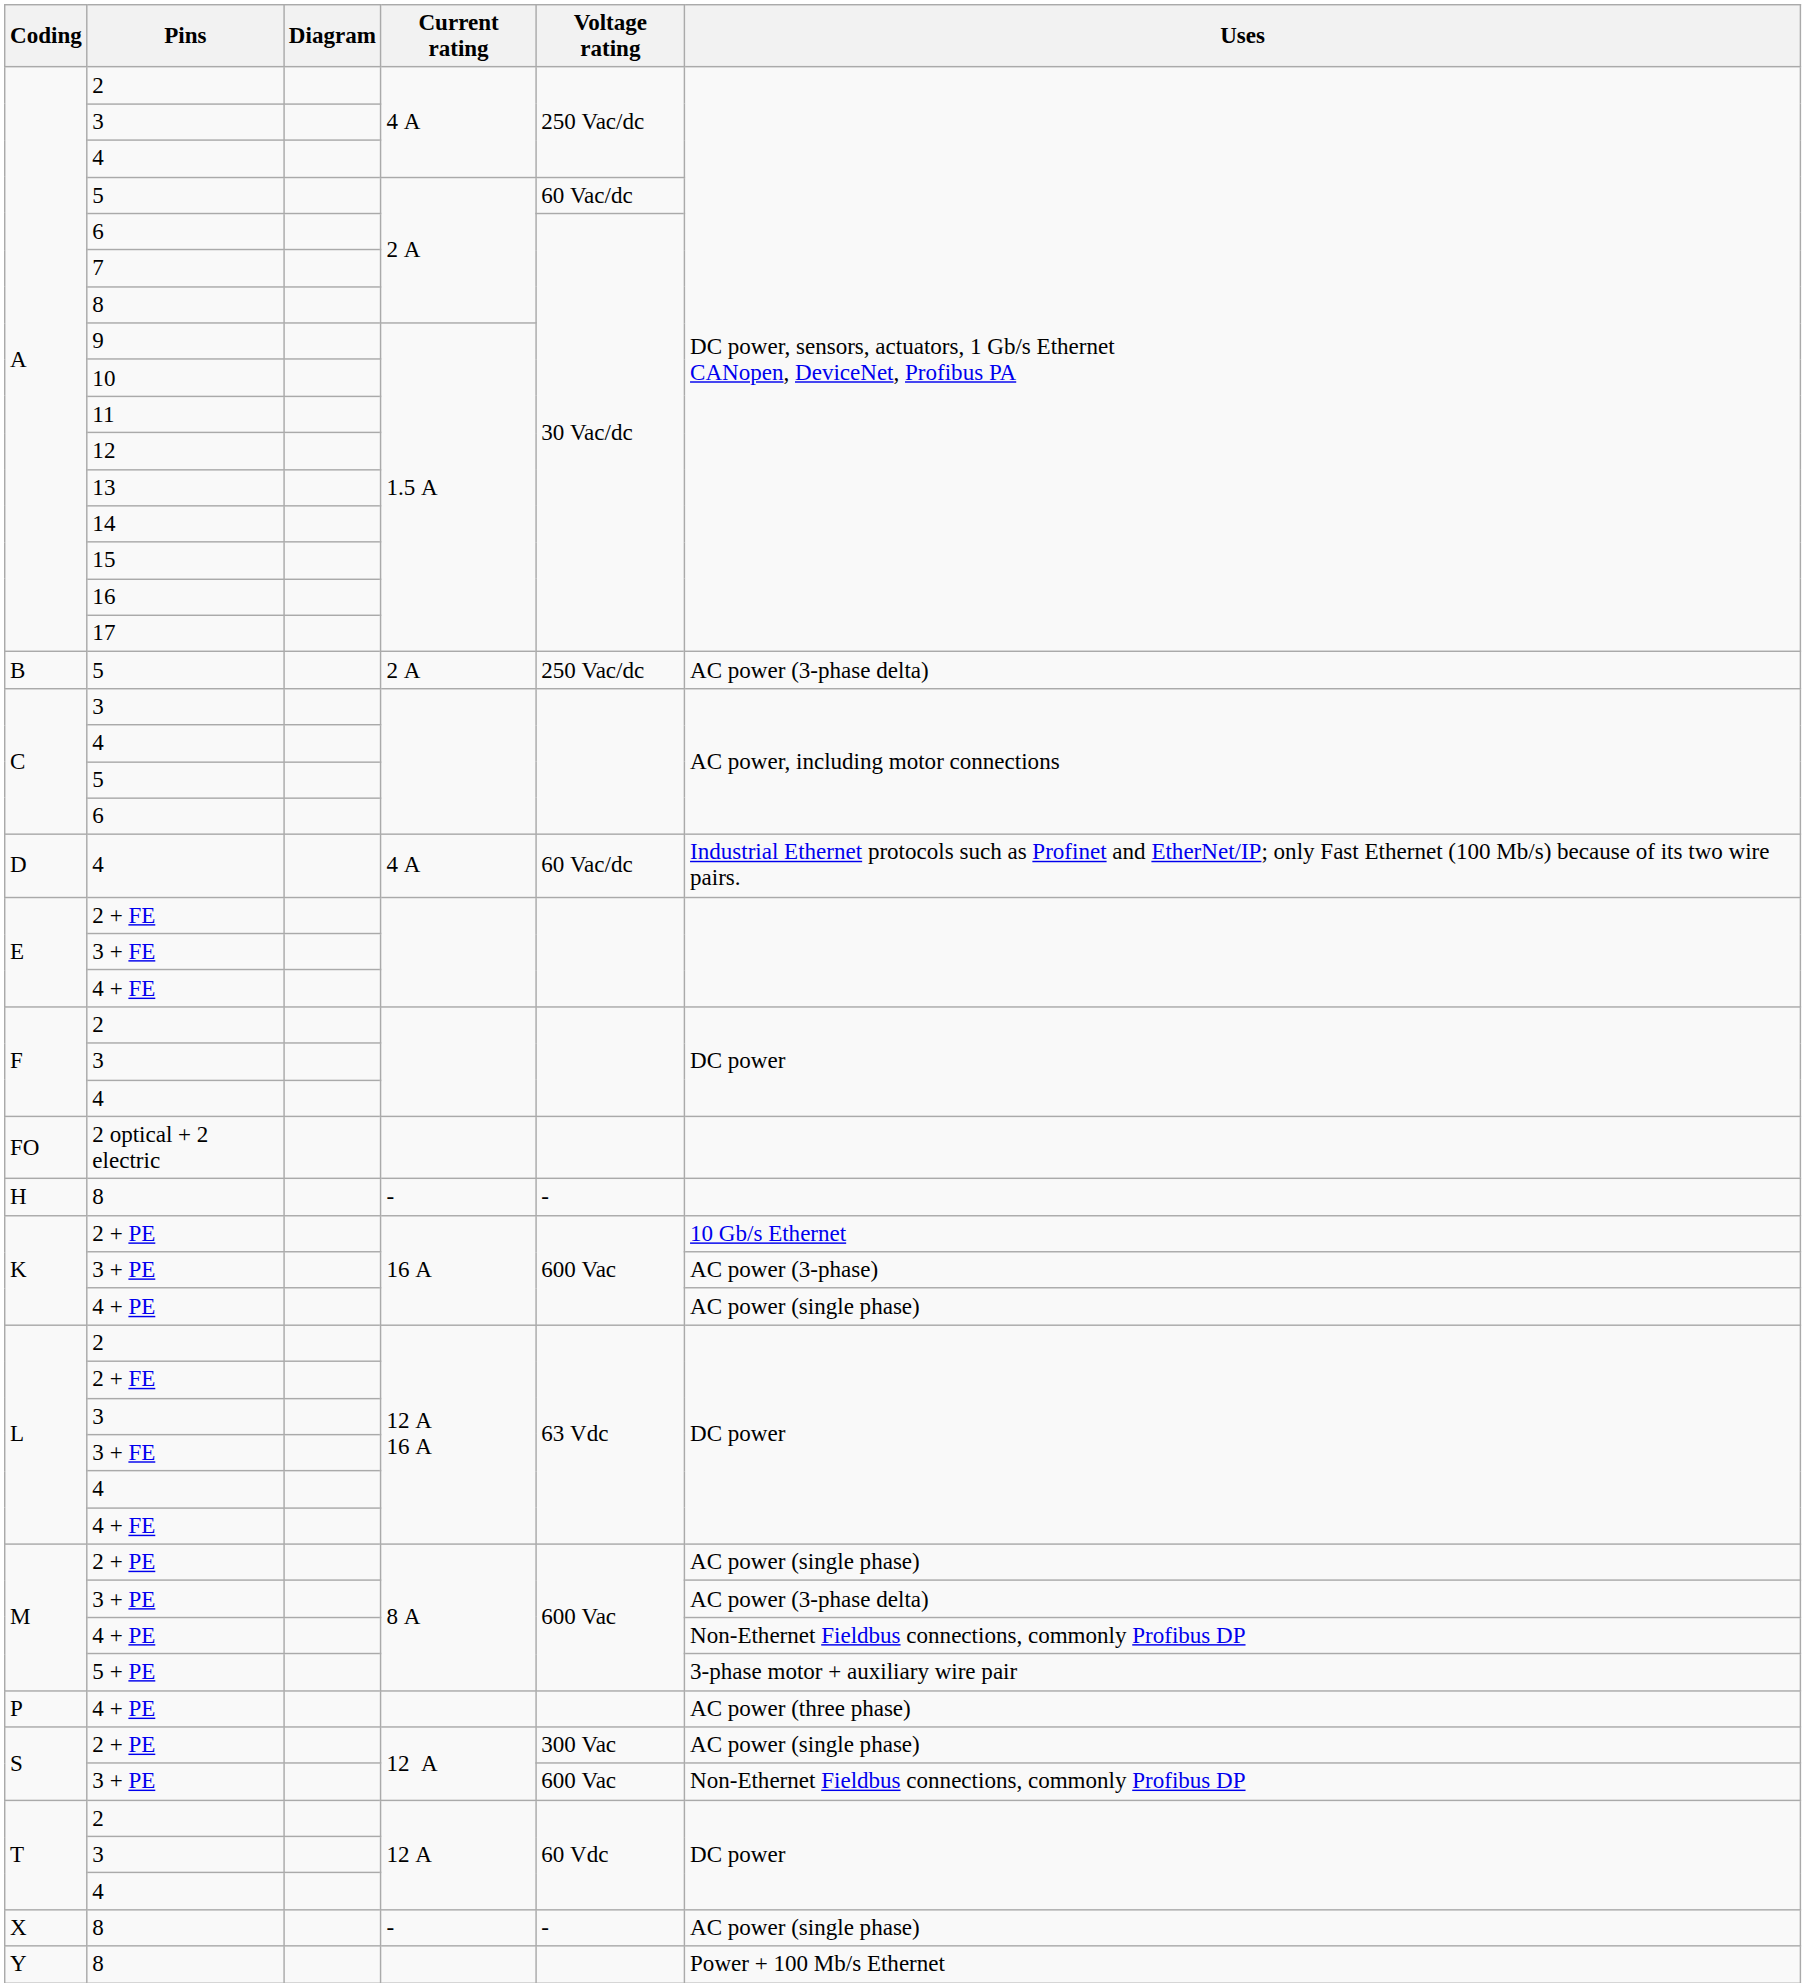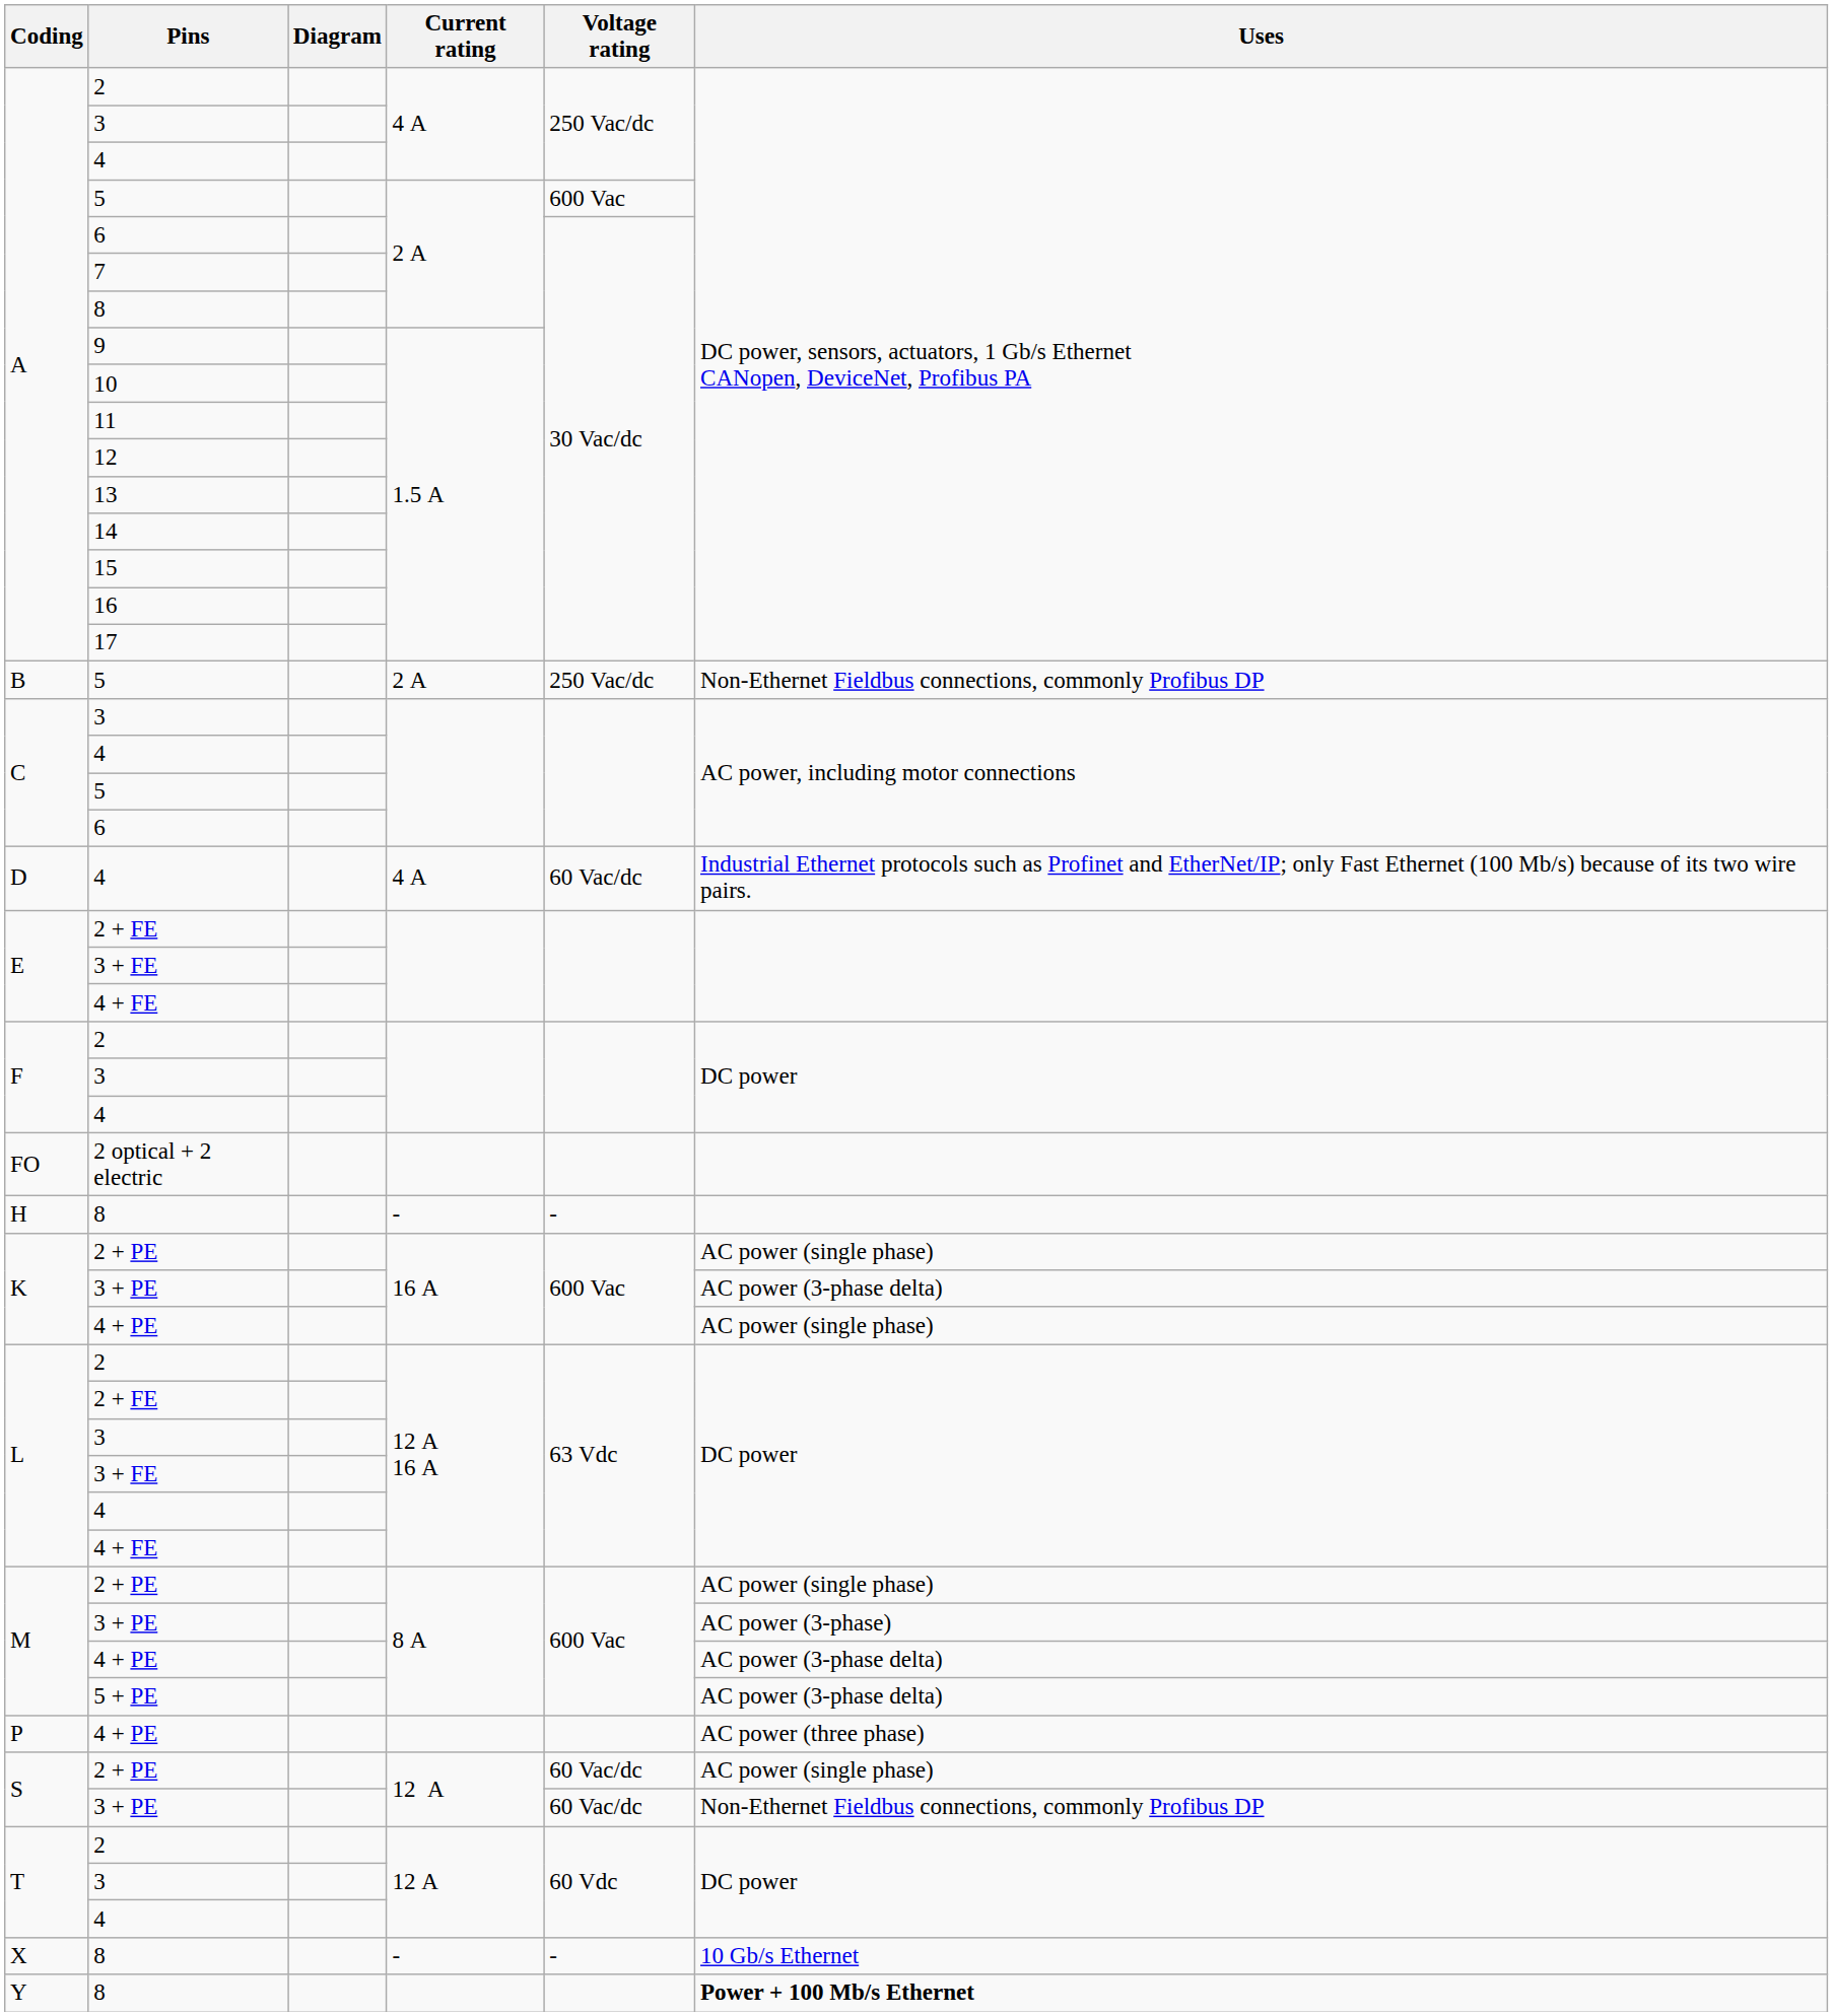 <table class="wikitable">
 <tr>
 <th>Coding</th>
 <th>Pins</th>
 <th>Diagram</th>
 <th>Current rating</th>
 <th>Voltage rating</th>
 <th>Uses</th>
 </tr>
 <tr>
 <td rowspan=16>A</td>
 <td>2</td>
 <td></td>
 <td rowspan=3>4 A</td>
 <td rowspan=3>250 Vac/dc</td>
 <td rowspan=16>DC power, sensors, actuators, 1 Gb/s Ethernet<br><a href='#'>CANopen</a>, <a href='#'>DeviceNet</a>, <a href='#'>Profibus PA</a></td>
 </tr>
 <tr>
 <td>3</td>
 <td></td>
 </tr>
 <tr>
 <td>4</td>
 <td></td>
 </tr>
 <tr>
 <td>5</td>
 <td></td>
 <td rowspan=4>2 A</td>
-<td>60 Vac/dc</td>
+<td>600 Vac</td>
 </tr>
 <tr>
 <td>6</td>
 <td></td>
 <td rowspan=12>30 Vac/dc</td>
 </tr>
 <tr>
 <td>7</td>
 <td></td>
 </tr>
 <tr>
 <td>8</td>
 <td></td>
 </tr>
 <tr>
 <td>9</td>
 <td></td>
 <td rowspan=9>1.5 A</td>
 </tr>
 <tr>
 <td>10</td>
 <td></td>
 </tr>
 <tr>
 <td>11</td>
 <td></td>
 </tr>
 <tr>
 <td>12</td>
 <td></td>
 </tr>
 <tr>
 <td>13</td>
 <td></td>
 </tr>
 <tr>
 <td>14</td>
 <td></td>
 </tr>
 <tr>
 <td>15</td>
 <td></td>
 </tr>
 <tr>
 <td>16</td>
 <td></td>
 </tr>
 <tr>
 <td>17</td>
 <td></td>
 </tr>
 <tr>
 <td>B</td>
 <td>5</td>
 <td></td>
 <td>2 A</td>
 <td>250 Vac/dc</td>
-<td>AC power (3-phase delta)</td>
+<td>Non-Ethernet <a href='#'>Fieldbus</a> connections, commonly <a href='#'>Profibus DP</a></td>
 </tr>
 <tr>
 <td rowspan=4>C</td>
 <td>3</td>
 <td></td>
 <td rowspan=4></td>
 <td rowspan=4></td>
 <td rowspan=4>AC power, including motor connections</td>
 </tr>
 <tr>
 <td>4</td>
 <td></td>
 </tr>
 <tr>
 <td>5</td>
 <td></td>
 </tr>
 <tr>
 <td>6</td>
 <td></td>
 </tr>
 <tr>
 <td>D</td>
 <td>4</td>
 <td></td>
 <td>4 A</td>
 <td>60 Vac/dc</td>
 <td><a href='#'>Industrial Ethernet</a> protocols such as <a href='#'>Profinet</a> and <a href='#'>EtherNet/IP</a>; only Fast Ethernet (100 Mb/s) because of its two wire pairs.</td>
 </tr>
 <tr>
 <td rowspan=3>E</td>
 <td>2 + <a href='#'>FE</a></td>
 <td></td>
 <td rowspan=3></td>
 <td rowspan=3></td>
 <td rowspan=3></td>
 </tr>
 <tr>
 <td>3 + <a href='#'>FE</a></td>
 <td></td>
 </tr>
 <tr>
 <td>4 + <a href='#'>FE</a></td>
 <td></td>
 </tr>
 <tr>
 <td rowspan=3>F</td>
 <td>2</td>
 <td></td>
 <td rowspan=3></td>
 <td rowspan=3></td>
 <td rowspan=3>DC power</td>
 </tr>
 <tr>
 <td>3</td>
 <td></td>
 </tr>
 <tr>
 <td>4</td>
 <td></td>
 </tr>
 <tr>
 <td>FO</td>
 <td>2 optical + 2 electric</td>
 <td></td>
 <td></td>
 <td></td>
 </tr>
 <tr>
 <td>H</td>
 <td>8</td>
 <td></td>
 <td>-</td>
 <td>-</td>
 <td></td>
 </tr>
 <tr>
 <td rowspan=3>K</td>
 <td>2 + <a href='#'>PE</a></td>
 <td></td>
 <td rowspan=3>16 A</td>
 <td rowspan=3>600 Vac</td>
-<td><a href='#'>10 Gb/s Ethernet</a></td>
+<td>AC power (single phase)</td>
 </tr>
 <tr>
 <td>3 + <a href='#'>PE</a></td>
 <td></td>
-<td>AC power (3-phase)</td>
+<td>AC power (3-phase delta)</td>
 </tr>
 <tr>
 <td>4 + <a href='#'>PE</a></td>
 <td></td>
 <td>AC power (single phase)</td>
 </tr>
 <tr>
 <td rowspan=6>L</td>
 <td>2</td>
 <td></td>
 <td rowspan=6>12 A<br>16 A</td>
 <td rowspan=6>63 Vdc</td>
 <td rowspan=6>DC power</td>
 </tr>
 <tr>
 <td>2 + <a href='#'>FE</a></td>
 <td></td>
 </tr>
 <tr>
 <td>3</td>
 <td></td>
 </tr>
 <tr>
 <td>3 + <a href='#'>FE</a></td>
 <td></td>
 </tr>
 <tr>
 <td>4</td>
 <td></td>
 </tr>
 <tr>
 <td>4 + <a href='#'>FE</a></td>
 <td></td>
 </tr>
 <tr>
 <td rowspan=4>M</td>
 <td>2 + <a href='#'>PE</a></td>
 <td></td>
 <td rowspan=4>8 A</td>
 <td rowspan=4>600 Vac</td>
 <td>AC power (single phase)</td>
 </tr>
 <tr>
 <td>3 + <a href='#'>PE</a></td>
 <td></td>
-<td>AC power (3-phase delta)</td>
+<td>AC power (3-phase)</td>
 </tr>
 <tr>
 <td>4 + <a href='#'>PE</a></td>
 <td></td>
-<td>Non-Ethernet <a href='#'>Fieldbus</a> connections, commonly <a href='#'>Profibus DP</a></td>
+<td>AC power (3-phase delta)</td>
 </tr>
 <tr>
 <td>5 + <a href='#'>PE</a></td>
 <td></td>
-<td>3-phase motor + auxiliary wire pair</td>
+<td>AC power (3-phase delta)</td>
 </tr>
 <tr>
 <td>P</td>
 <td>4 + <a href='#'>PE</a></td>
 <td></td>
 <td></td>
 <td></td>
 <td>AC power (three phase)</td>
 </tr>
 <tr>
 <td rowspan=2>S</td>
 <td>2 + <a href='#'>PE</a></td>
 <td></td>
 <td rowspan=2>12  A</td>
-<td>300 Vac</td>
+<td>60 Vac/dc</td>
 <td>AC power (single phase)</td>
 </tr>
 <tr>
 <td>3 + <a href='#'>PE</a></td>
 <td></td>
-<td>600 Vac</td>
+<td>60 Vac/dc</td>
 <td>Non-Ethernet <a href='#'>Fieldbus</a> connections, commonly <a href='#'>Profibus DP</a></td>
 </tr>
 <tr>
 <td rowspan=3>T</td>
 <td>2</td>
 <td></td>
 <td rowspan=3>12 A</td>
 <td rowspan=3>60 Vdc</td>
 <td rowspan=3>DC power</td>
 </tr>
 <tr>
 <td>3</td>
 <td></td>
 </tr>
 <tr>
 <td>4</td>
 <td></td>
 </tr>
 <tr>
 <td>X</td>
 <td>8</td>
 <td></td>
 <td>-</td>
 <td>-</td>
-<td>AC power (single phase)</td>
+<td><a href='#'>10 Gb/s Ethernet</a></td>
 </tr>
 <tr>
 <td>Y</td>
 <td>8</td>
 <td></td>
 <td></td>
 <td></td>
-<td>Power + 100 Mb/s Ethernet</td>
+<td><strong>Power + 100 Mb/s Ethernet</strong></td>
 </tr>
 </table>
